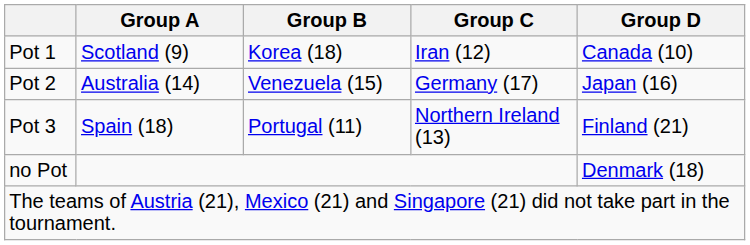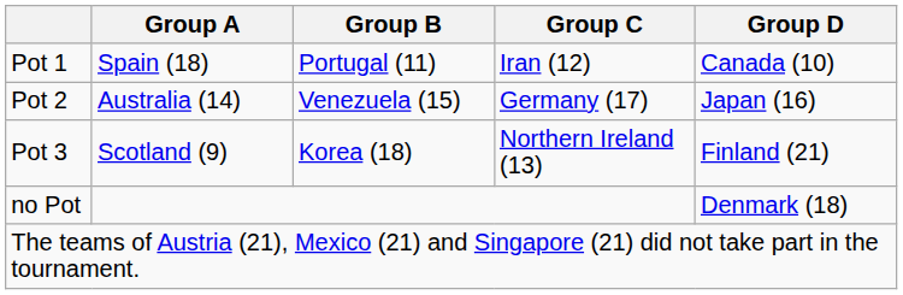 <table class="wikitable" style="width:95%">
 <tr>
 <th width=5%></th>
 <th width=20%><strong>Group A</strong></th>
 <th width=20%><strong>Group B</strong></th>
 <th width=20%><strong>Group C</strong></th>
 <th width=20%><strong>Group D</strong></th>
 </tr>
 <tr>
 <td>Pot 1</td>
-<td> <a href='#'>Scotland</a> (9)</td>
-<td> <a href='#'>Korea</a> (18)</td>
+<td> <a href='#'>Spain</a> (18)</td>
+<td> <a href='#'>Portugal</a> (11)</td>
 <td> <a href='#'>Iran</a> (12)</td>
 <td> <a href='#'>Canada</a> (10)</td>
 </tr>
 <tr>
 <td>Pot 2</td>
 <td> <a href='#'>Australia</a> (14)</td>
 <td> <a href='#'>Venezuela</a> (15)</td>
 <td> <a href='#'>Germany</a> (17)</td>
 <td> <a href='#'>Japan</a> (16)</td>
 </tr>
 <tr>
 <td>Pot 3</td>
-<td> <a href='#'>Spain</a> (18)</td>
-<td> <a href='#'>Portugal</a> (11)</td>
+<td> <a href='#'>Scotland</a> (9)</td>
+<td> <a href='#'>Korea</a> (18)</td>
 <td> <a href='#'>Northern Ireland</a> (13)</td>
 <td> <a href='#'>Finland</a> (21)</td>
 </tr>
 <tr>
 <td>no Pot</td>
 <td colspan=3></td>
 <td> <a href='#'>Denmark</a> (18)</td>
 </tr>
 <tr>
 <td colspan=5>The teams of  <a href='#'>Austria</a> (21),  <a href='#'>Mexico</a> (21) and  <a href='#'>Singapore</a> (21) did not take part in the tournament.</td>
 </tr>
 </table>
